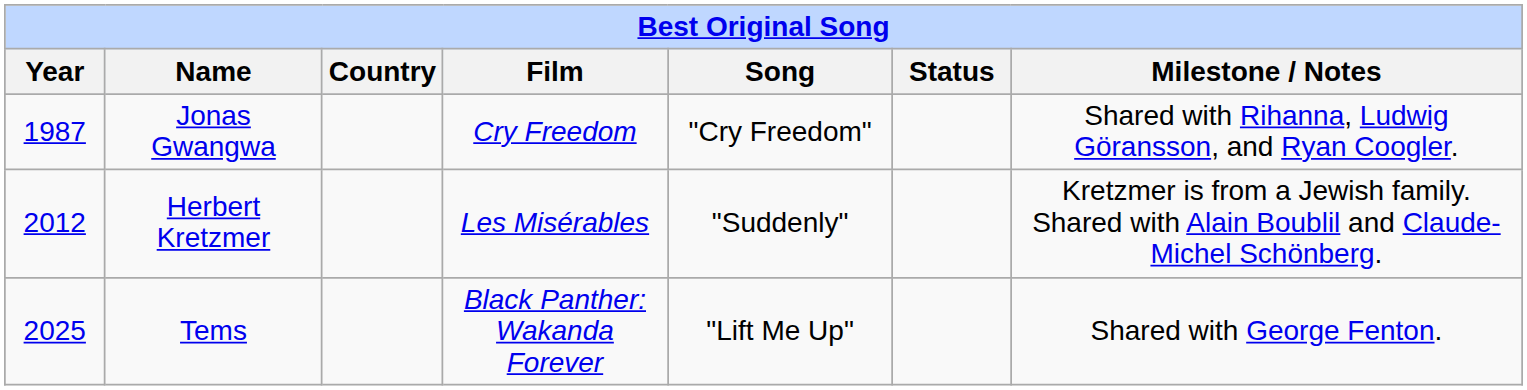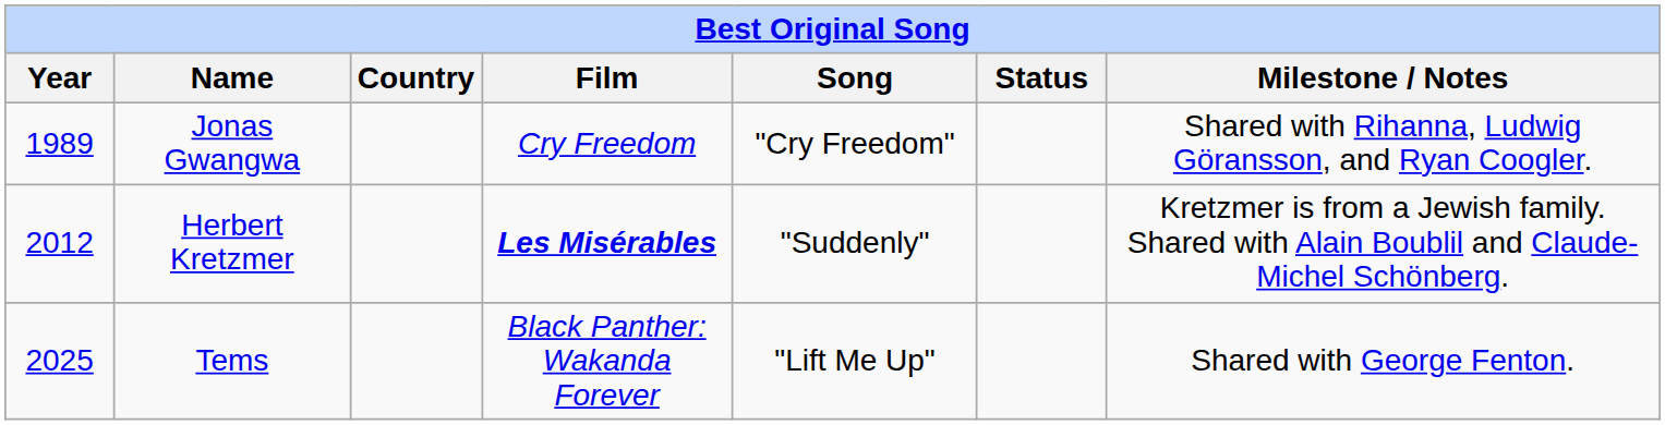 <table class="wikitable" style="text-align: center">
 <tr ---- bgcolor="#bfd7ff">
 <td colspan=7 align=center><strong><a href='#'>Best Original Song</a></strong></td>
 </tr>
 <tr ---- bgcolor="#ebf5ff">
 <th width="75">Year</th>
 <th width="200">Name</th>
 <th width="50">Country</th>
 <th width="200">Film</th>
 <th width="200">Song</th>
 <th width="80">Status</th>
 <th width="650">Milestone / Notes</th>
 </tr>
 <tr>
-<td><a href='#'>1987</a></td>
+<td><a href='#'>1989</a></td>
 <td><a href='#'>Jonas Gwangwa</a></td>
 <td style="text-align:center;"></td>
 <td><em><a href='#'>Cry Freedom</a></em></td>
 <td>"Cry Freedom"</td>
 <td></td>
 <td>Shared with <a href='#'>Rihanna</a>, <a href='#'>Ludwig Göransson</a>, and <a href='#'>Ryan Coogler</a>.</td>
 </tr>
 <tr>
 <td><a href='#'>2012</a></td>
 <td><a href='#'>Herbert Kretzmer</a></td>
 <td style="text-align:center;"><br></td>
-<td><em><a href='#'>Les Misérables</a></em></td>
+<td><strong><em><a href='#'>Les Misérables</a></em></strong></td>
 <td>"Suddenly"</td>
 <td></td>
 <td>Kretzmer is from a Jewish family.<br>Shared with <a href='#'>Alain Boublil</a> and <a href='#'>Claude-Michel Schönberg</a>.</td>
 </tr>
 <tr>
 <td><a href='#'>2025</a></td>
 <td><a href='#'>Tems</a></td>
 <td style="text-align:center;"></td>
 <td><em><a href='#'>Black Panther: Wakanda Forever</a></em></td>
 <td>"Lift Me Up"</td>
 <td></td>
 <td>Shared with <a href='#'>George Fenton</a>.</td>
 </tr>
 </table>
